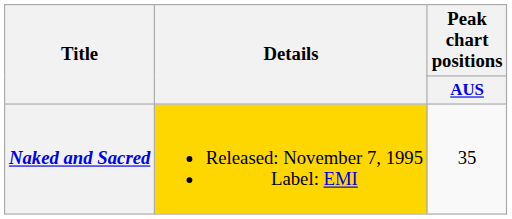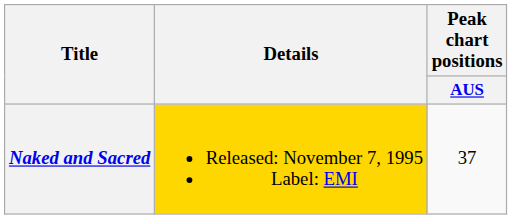 <table class="wikitable plainrowheaders" style="text-align:center">
 <tr>
 <th scope="col" rowspan="2">Title</th>
 <th scope="col" rowspan="2">Details</th>
 <th scope="col" colspan="1">Peak chart positions</th>
 </tr>
 <tr>
 <th style="width:4em;font-size:90%"><a href='#'>AUS</a><br></th>
 </tr>
 <tr>
 <th scope="row"><em><a href='#'>Naked and Sacred</a></em></th>
 <td style="background: gold;"><br><ul><li>Released: November 7, 1995</li><li>Label: <a href='#'>EMI</a></li></ul></td>
-<td>35</td>
+<td>37</td>
 </tr>
 </table>
